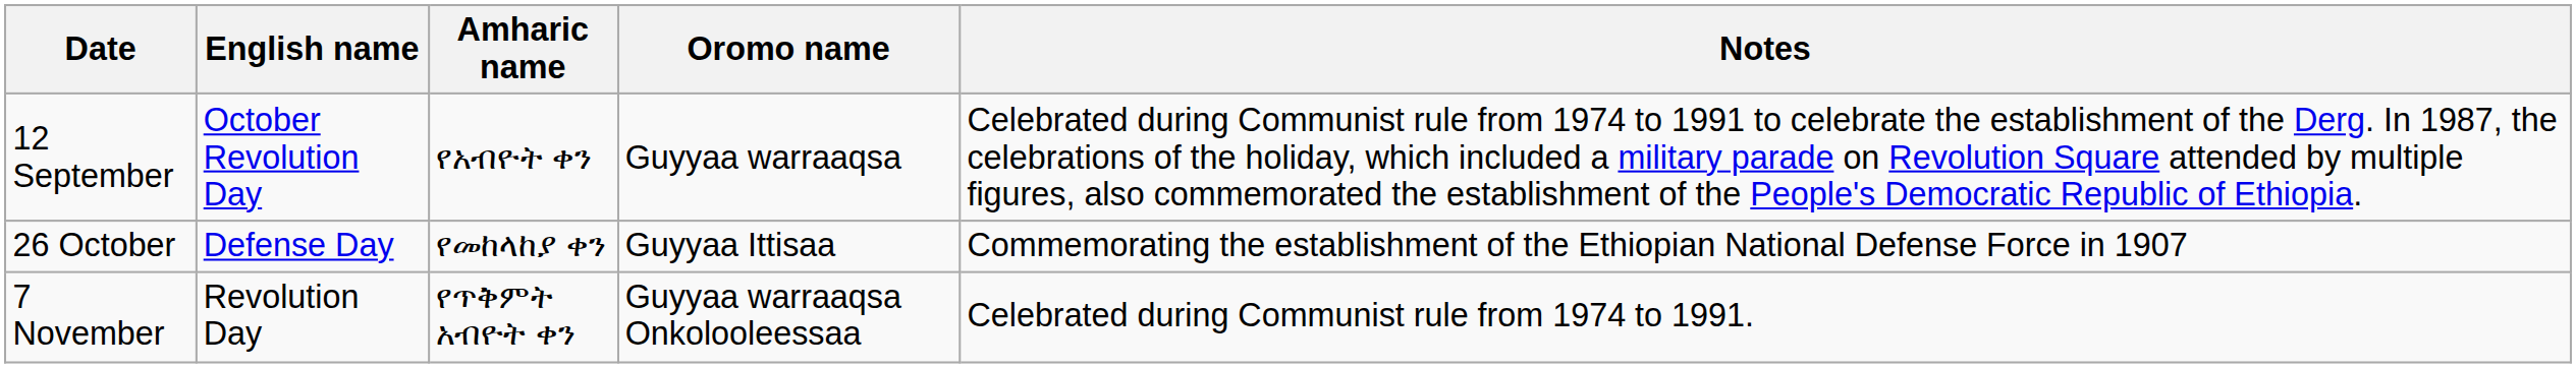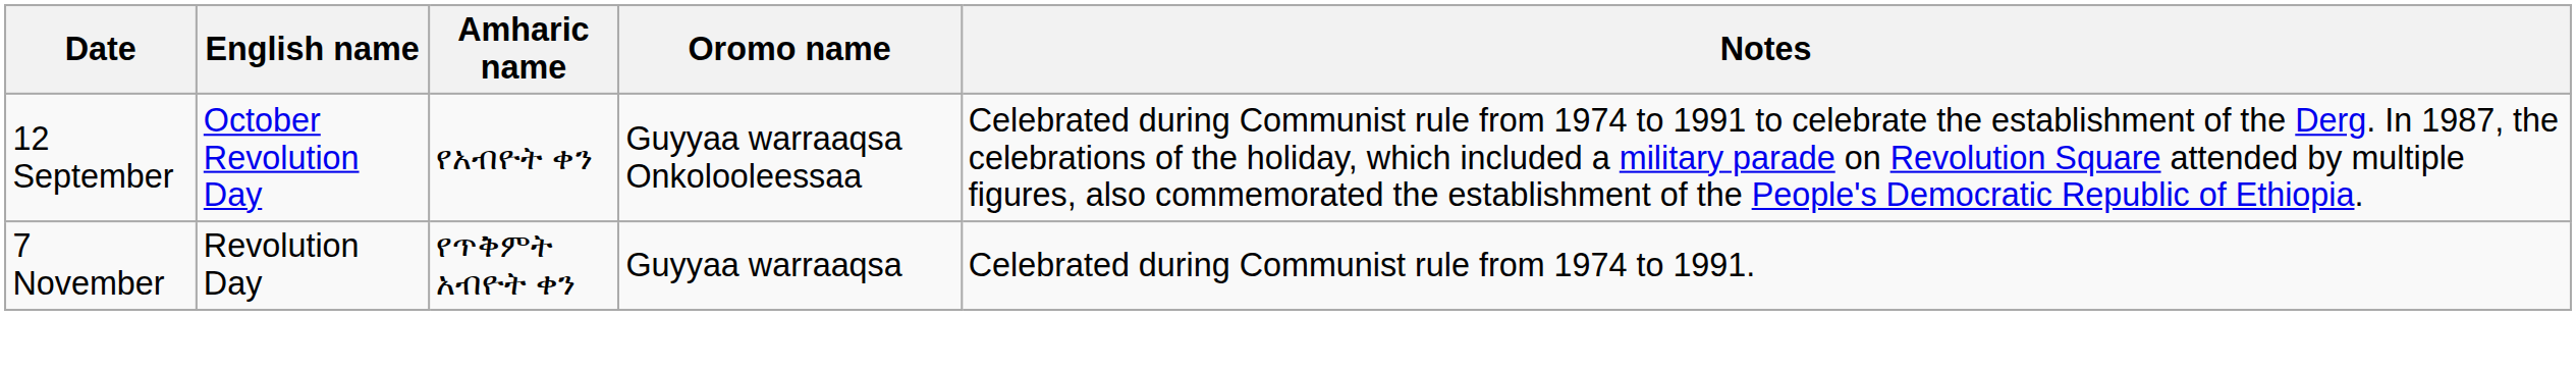 <table class="wikitable">
 <tr>
 <th>Date</th>
 <th>English name</th>
 <th>Amharic name</th>
 <th>Oromo name</th>
 <th>Notes</th>
 </tr>
 <tr>
 <td>12 September</td>
 <td><a href='#'>October Revolution Day</a></td>
 <td>የአብዮት ቀን</td>
-<td>Guyyaa warraaqsa</td>
+<td>Guyyaa warraaqsa Onkolooleessaa</td>
 <td>Celebrated during Communist rule from 1974 to 1991 to celebrate the establishment of the <a href='#'>Derg</a>. In 1987, the celebrations of the holiday, which included a <a href='#'>military parade</a> on <a href='#'>Revolution Square</a> attended by multiple figures, also commemorated the establishment of the <a href='#'>People's Democratic Republic of Ethiopia</a>.</td>
-</tr>
-<tr>
-<td>26 October</td>
-<td><a href='#'>Defense Day</a></td>
-<td>የመከላከያ ቀን</td>
-<td>Guyyaa Ittisaa</td>
-<td>Commemorating the establishment of the Ethiopian National Defense Force in 1907</td>
 </tr>
 <tr>
 <td>7 November</td>
 <td>Revolution Day</td>
 <td>የጥቅምት አብዮት ቀን</td>
-<td>Guyyaa warraaqsa Onkolooleessaa</td>
+<td>Guyyaa warraaqsa</td>
 <td>Celebrated during Communist rule from 1974 to 1991.</td>
 </tr>
 </table>
